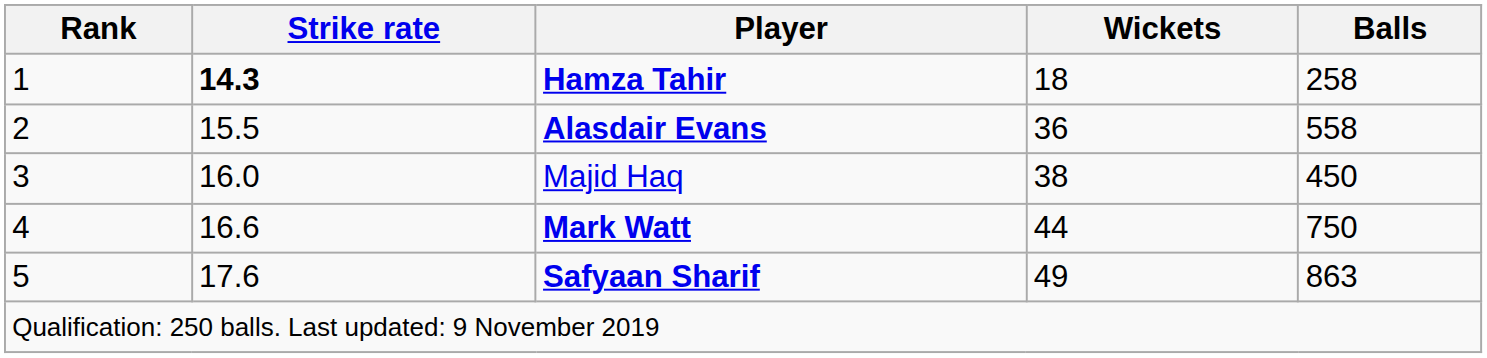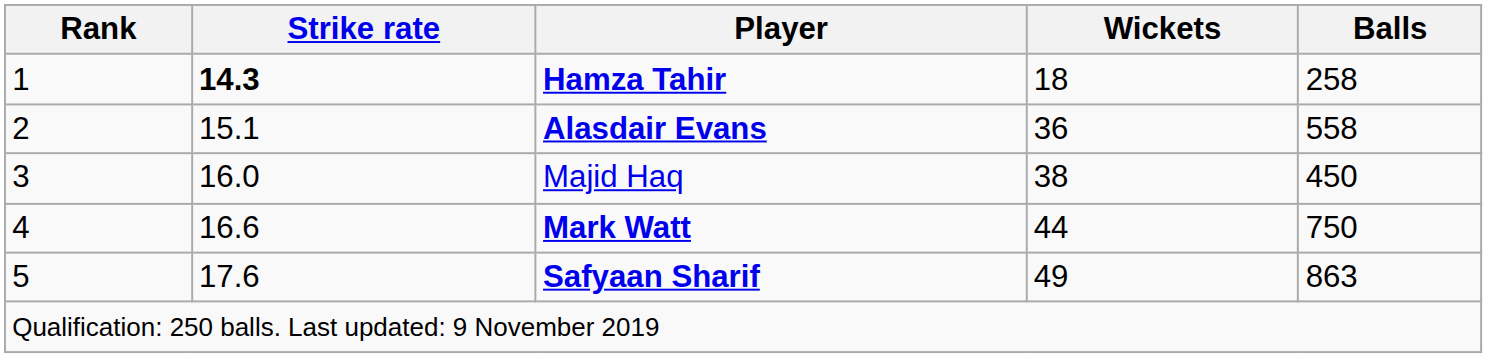 <table class="wikitable" style="width:60%;">
 <tr>
 <th>Rank</th>
 <th><a href='#'>Strike rate</a></th>
 <th>Player</th>
 <th>Wickets</th>
 <th>Balls</th>
 </tr>
 <tr>
 <td>1</td>
 <td><strong>14.3</strong></td>
 <td><strong><a href='#'>Hamza Tahir</a></strong></td>
 <td>18</td>
 <td>258</td>
 </tr>
 <tr>
 <td>2</td>
-<td>15.5</td>
+<td>15.1</td>
 <td><strong><a href='#'>Alasdair Evans</a></strong></td>
 <td>36</td>
 <td>558</td>
 </tr>
 <tr>
 <td>3</td>
 <td>16.0</td>
 <td><a href='#'>Majid Haq</a></td>
 <td>38</td>
 <td>450</td>
 </tr>
 <tr>
 <td>4</td>
 <td>16.6</td>
 <td><strong><a href='#'>Mark Watt</a></strong></td>
 <td>44</td>
 <td>750</td>
 </tr>
 <tr>
 <td>5</td>
 <td>17.6</td>
 <td><strong><a href='#'>Safyaan Sharif</a></strong></td>
 <td>49</td>
 <td>863</td>
 </tr>
 <tr>
 <td colspan=5><small>Qualification: 250 balls. Last updated: 9 November 2019</small></td>
 </tr>
 </table>
